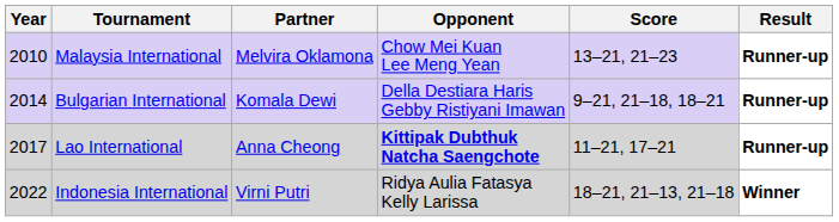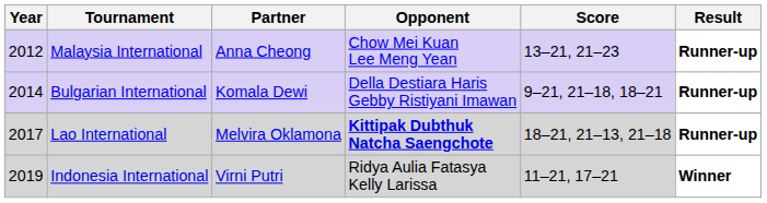 <table class="sortable wikitable" style="font-size: 90%;">
 <tr>
 <th>Year</th>
 <th>Tournament</th>
 <th>Partner</th>
 <th>Opponent</th>
 <th>Score</th>
 <th>Result</th>
 </tr>
 <tr style="background:#D8CEF6">
-<td align="center">2010</td>
+<td align="center">2012</td>
 <td align="left"><a href='#'>Malaysia International</a></td>
-<td align="left"> <a href='#'>Melvira Oklamona</a></td>
+<td align="left"> <a href='#'>Anna Cheong</a></td>
 <td align="left"> <a href='#'>Chow Mei Kuan</a><br> <a href='#'>Lee Meng Yean</a></td>
 <td align="left">13–21, 21–23</td>
 <td style="text-align:left; background:white"> <strong>Runner-up</strong></td>
 </tr>
 <tr style="background:#D8CEF6">
 <td align="center">2014</td>
 <td align="left"><a href='#'>Bulgarian International</a></td>
 <td align="left"> <a href='#'>Komala Dewi</a></td>
 <td align="left"> <a href='#'>Della Destiara Haris</a><br> <a href='#'>Gebby Ristiyani Imawan</a></td>
 <td align="left">9–21, 21–18, 18–21</td>
 <td style="text-align:left; background:white"> <strong>Runner-up</strong></td>
 </tr>
 <tr style="background:#D5D5D5">
 <td align="center">2017</td>
 <td align="left"><a href='#'>Lao International</a></td>
-<td align="left"> <a href='#'>Anna Cheong</a></td>
+<td align="left"> <a href='#'>Melvira Oklamona</a></td>
 <td align="left"><strong> <a href='#'>Kittipak Dubthuk</a><br> <a href='#'>Natcha Saengchote</a></strong></td>
-<td align="left">11–21, 17–21</td>
+<td align="left">18–21, 21–13, 21–18</td>
 <td style="text-align:left; background:white"> <strong>Runner-up</strong></td>
 </tr>
 <tr style="background:#D5D5D5">
-<td align="center">2022</td>
+<td align="center">2019</td>
 <td align="left"><a href='#'>Indonesia International</a></td>
 <td align="left"> <a href='#'>Virni Putri</a></td>
 <td align="left"> Ridya Aulia Fatasya<br> Kelly Larissa</td>
-<td align="left">18–21, 21–13, 21–18</td>
+<td align="left">11–21, 17–21</td>
 <td style="text-align:left; background:white"> <strong>Winner</strong></td>
 </tr>
 </table>
